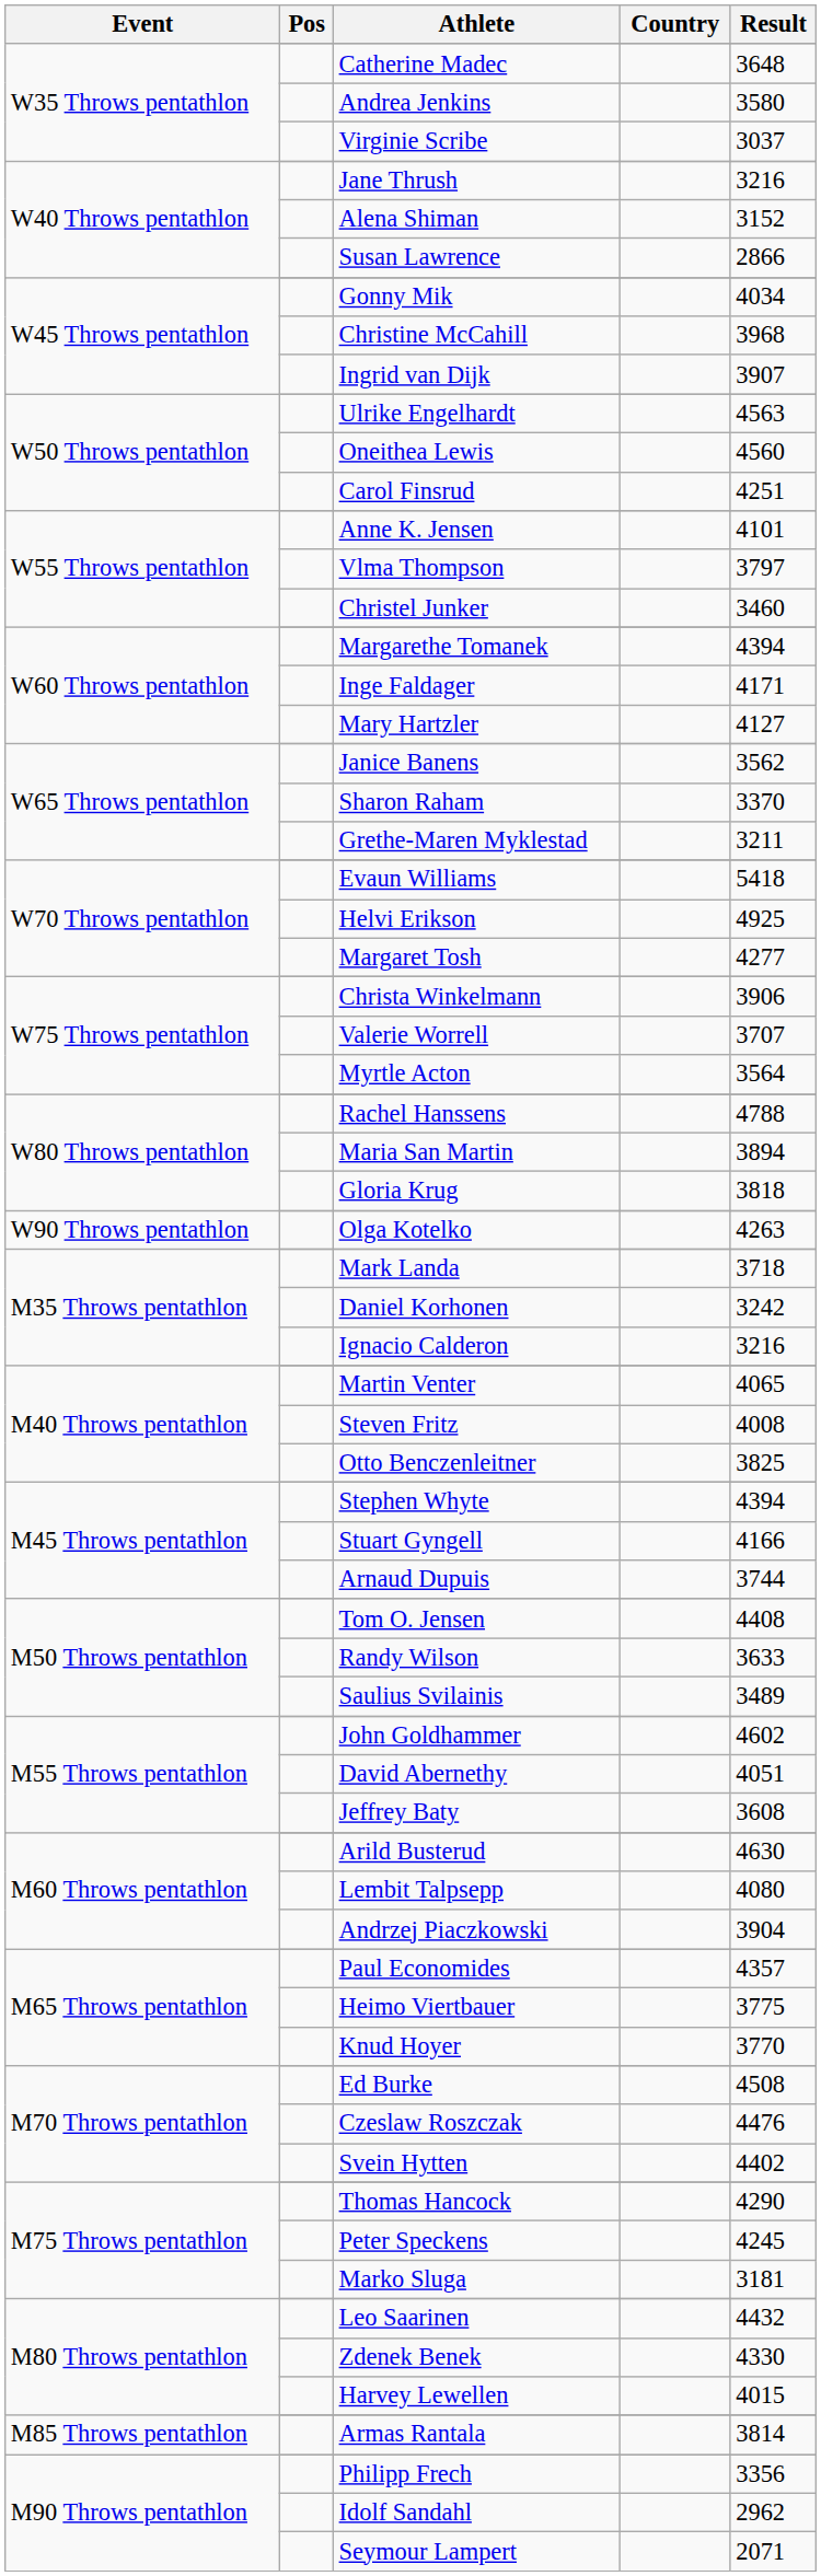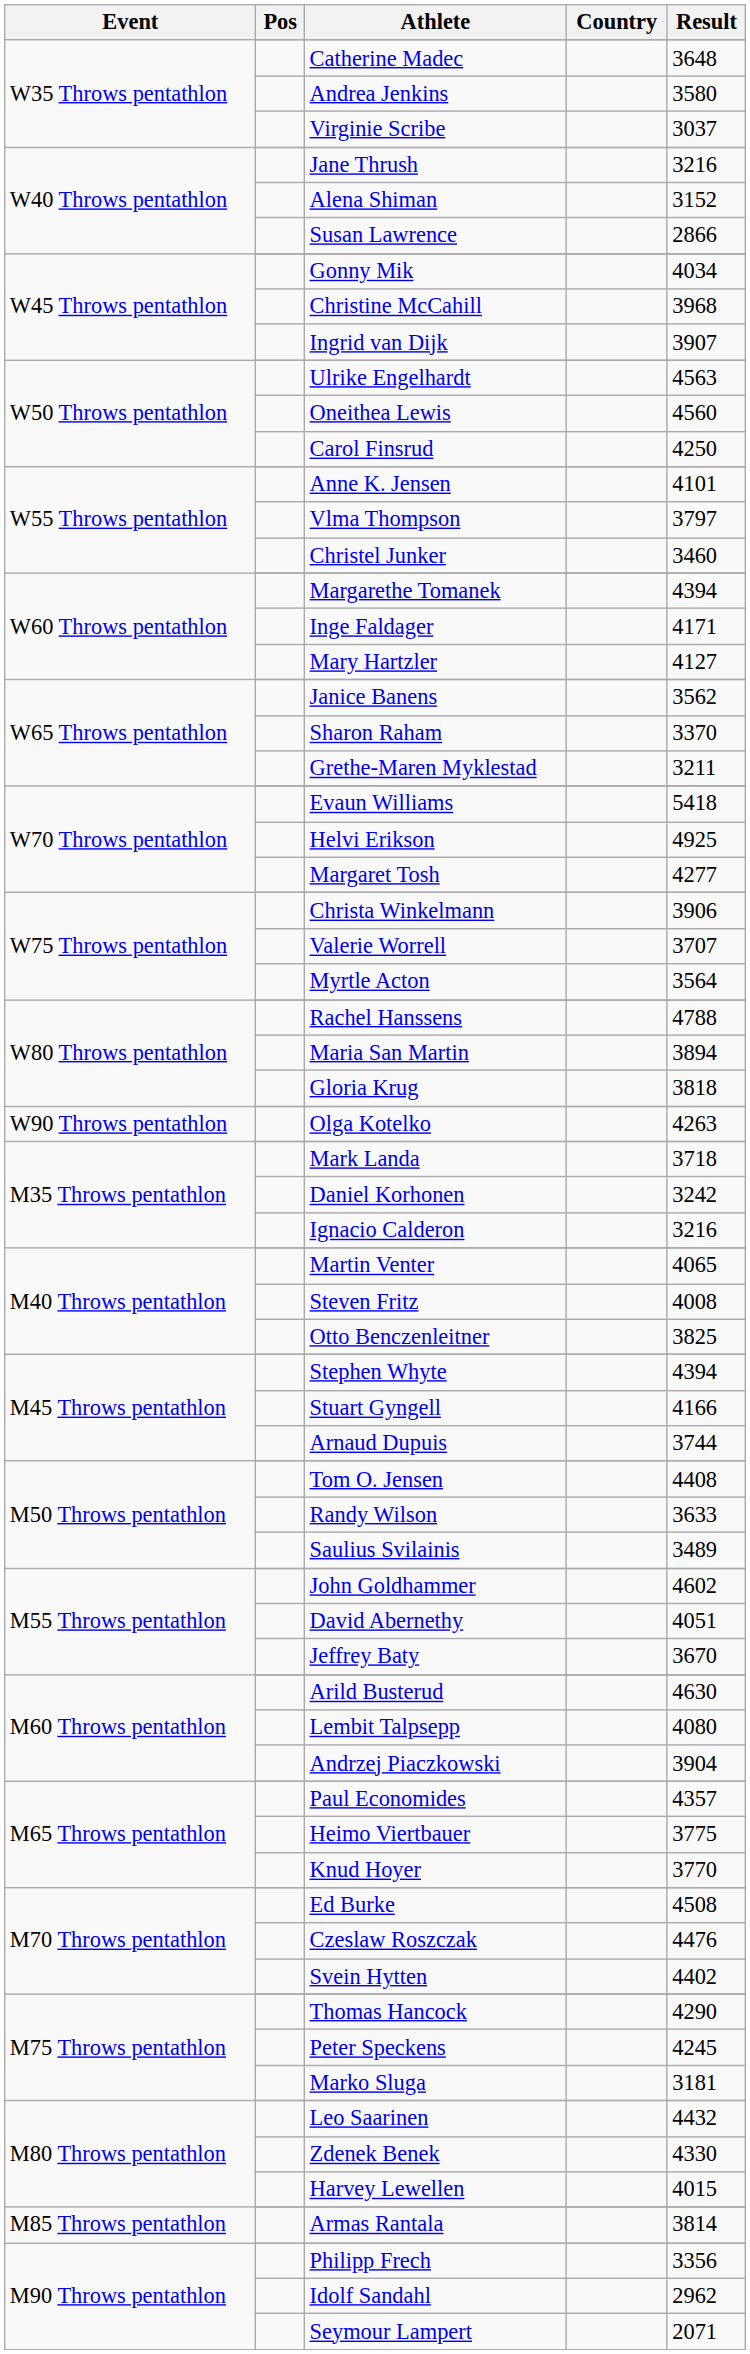 <table class="wikitable" style="width:60%;">
 <tr>
 <th>Event</th>
 <th>Pos</th>
 <th>Athlete</th>
 <th>Country</th>
 <th>Result</th>
 </tr>
 <tr>
 <td rowspan="4">W35 <a href='#'>Throws pentathlon</a></td>
 </tr>
 <tr>
 <td align=center></td>
 <td align=left><a href='#'>Catherine Madec</a></td>
 <td align=left></td>
 <td>3648</td>
 </tr>
 <tr>
 <td align=center></td>
 <td align=left><a href='#'>Andrea Jenkins</a></td>
 <td align=left></td>
 <td>3580</td>
 </tr>
 <tr>
 <td align=center></td>
 <td align=left><a href='#'>Virginie Scribe</a></td>
 <td align=left></td>
 <td>3037</td>
 </tr>
 <tr>
 <td rowspan="4">W40 <a href='#'>Throws pentathlon</a></td>
 </tr>
 <tr>
 <td align=center></td>
 <td align=left><a href='#'>Jane Thrush</a></td>
 <td align=left></td>
 <td>3216</td>
 </tr>
 <tr>
 <td align=center></td>
 <td align=left><a href='#'>Alena Shiman</a></td>
 <td align=left></td>
 <td>3152</td>
 </tr>
 <tr>
 <td align=center></td>
 <td align=left><a href='#'>Susan Lawrence</a></td>
 <td align=left></td>
 <td>2866</td>
 </tr>
 <tr>
 <td rowspan="4">W45 <a href='#'>Throws pentathlon</a></td>
 </tr>
 <tr>
 <td align=center></td>
 <td align=left><a href='#'>Gonny Mik</a></td>
 <td align=left></td>
 <td>4034</td>
 </tr>
 <tr>
 <td align=center></td>
 <td align=left><a href='#'>Christine McCahill</a></td>
 <td align=left></td>
 <td>3968</td>
 </tr>
 <tr>
 <td align=center></td>
 <td align=left><a href='#'>Ingrid van Dijk</a></td>
 <td align=left></td>
 <td>3907</td>
 </tr>
 <tr>
 <td rowspan="4">W50 <a href='#'>Throws pentathlon</a></td>
 </tr>
 <tr>
 <td align=center></td>
 <td align=left><a href='#'>Ulrike Engelhardt</a></td>
 <td align=left></td>
 <td>4563</td>
 </tr>
 <tr>
 <td align=center></td>
 <td align=left><a href='#'>Oneithea Lewis</a></td>
 <td align=left></td>
 <td>4560</td>
 </tr>
 <tr>
 <td align=center></td>
 <td align=left><a href='#'>Carol Finsrud</a></td>
 <td align=left></td>
-<td>4251</td>
+<td>4250</td>
 </tr>
 <tr>
 <td rowspan="4">W55 <a href='#'>Throws pentathlon</a></td>
 </tr>
 <tr>
 <td align=center></td>
 <td align=left><a href='#'>Anne K. Jensen</a></td>
 <td align=left></td>
 <td>4101</td>
 </tr>
 <tr>
 <td align=center></td>
 <td align=left><a href='#'>Vlma Thompson</a></td>
 <td align=left></td>
 <td>3797</td>
 </tr>
 <tr>
 <td align=center></td>
 <td align=left><a href='#'>Christel Junker</a></td>
 <td align=left></td>
 <td>3460</td>
 </tr>
 <tr>
 <td rowspan="4">W60 <a href='#'>Throws pentathlon</a></td>
 </tr>
 <tr>
 <td align=center></td>
 <td align=left><a href='#'>Margarethe Tomanek</a></td>
 <td align=left></td>
 <td>4394</td>
 </tr>
 <tr>
 <td align=center></td>
 <td align=left><a href='#'>Inge Faldager</a></td>
 <td align=left></td>
 <td>4171</td>
 </tr>
 <tr>
 <td align=center></td>
 <td align=left><a href='#'>Mary Hartzler</a></td>
 <td align=left></td>
 <td>4127</td>
 </tr>
 <tr>
 <td rowspan="4">W65 <a href='#'>Throws pentathlon</a></td>
 </tr>
 <tr>
 <td align=center></td>
 <td align=left><a href='#'>Janice Banens</a></td>
 <td align=left></td>
 <td>3562</td>
 </tr>
 <tr>
 <td align=center></td>
 <td align=left><a href='#'>Sharon Raham</a></td>
 <td align=left></td>
 <td>3370</td>
 </tr>
 <tr>
 <td align=center></td>
 <td align=left><a href='#'>Grethe-Maren Myklestad</a></td>
 <td align=left></td>
 <td>3211</td>
 </tr>
 <tr>
 <td rowspan="4">W70 <a href='#'>Throws pentathlon</a></td>
 </tr>
 <tr>
 <td align=center></td>
 <td align=left><a href='#'>Evaun Williams</a></td>
 <td align=left></td>
 <td>5418</td>
 </tr>
 <tr>
 <td align=center></td>
 <td align=left><a href='#'>Helvi Erikson</a></td>
 <td align=left></td>
 <td>4925</td>
 </tr>
 <tr>
 <td align=center></td>
 <td align=left><a href='#'>Margaret Tosh</a></td>
 <td align=left></td>
 <td>4277</td>
 </tr>
 <tr>
 <td rowspan="4">W75 <a href='#'>Throws pentathlon</a></td>
 </tr>
 <tr>
 <td align=center></td>
 <td align=left><a href='#'>Christa Winkelmann</a></td>
 <td align=left></td>
 <td>3906</td>
 </tr>
 <tr>
 <td align=center></td>
 <td align=left><a href='#'>Valerie Worrell</a></td>
 <td align=left></td>
 <td>3707</td>
 </tr>
 <tr>
 <td align=center></td>
 <td align=left><a href='#'>Myrtle Acton</a></td>
 <td align=left></td>
 <td>3564</td>
 </tr>
 <tr>
 <td rowspan="4">W80 <a href='#'>Throws pentathlon</a></td>
 </tr>
 <tr>
 <td align=center></td>
 <td align=left><a href='#'>Rachel Hanssens</a></td>
 <td align=left></td>
 <td>4788</td>
 </tr>
 <tr>
 <td align=center></td>
 <td align=left><a href='#'>Maria San Martin</a></td>
 <td align=left></td>
 <td>3894</td>
 </tr>
 <tr>
 <td align=center></td>
 <td align=left><a href='#'>Gloria Krug</a></td>
 <td align=left></td>
 <td>3818</td>
 </tr>
 <tr>
 <td rowspan="2">W90 <a href='#'>Throws pentathlon</a></td>
 </tr>
 <tr>
 <td align=center></td>
 <td align=left><a href='#'>Olga Kotelko</a></td>
 <td align=left></td>
 <td>4263</td>
 </tr>
 <tr>
 <td rowspan="4">M35 <a href='#'>Throws pentathlon</a></td>
 </tr>
 <tr>
 <td align=center></td>
 <td align=left><a href='#'>Mark Landa</a></td>
 <td align=left></td>
 <td>3718</td>
 </tr>
 <tr>
 <td align=center></td>
 <td align=left><a href='#'>Daniel Korhonen</a></td>
 <td align=left></td>
 <td>3242</td>
 </tr>
 <tr>
 <td align=center></td>
 <td align=left><a href='#'>Ignacio Calderon</a></td>
 <td align=left></td>
 <td>3216</td>
 </tr>
 <tr>
 <td rowspan="4">M40 <a href='#'>Throws pentathlon</a></td>
 </tr>
 <tr>
 <td align=center></td>
 <td align=left><a href='#'>Martin Venter</a></td>
 <td align=left></td>
 <td>4065</td>
 </tr>
 <tr>
 <td align=center></td>
 <td align=left><a href='#'>Steven Fritz</a></td>
 <td align=left></td>
 <td>4008</td>
 </tr>
 <tr>
 <td align=center></td>
 <td align=left><a href='#'>Otto Benczenleitner</a></td>
 <td align=left></td>
 <td>3825</td>
 </tr>
 <tr>
 <td rowspan="4">M45 <a href='#'>Throws pentathlon</a></td>
 </tr>
 <tr>
 <td align=center></td>
 <td align=left><a href='#'>Stephen Whyte</a></td>
 <td align=left></td>
 <td>4394</td>
 </tr>
 <tr>
 <td align=center></td>
 <td align=left><a href='#'>Stuart Gyngell</a></td>
 <td align=left></td>
 <td>4166</td>
 </tr>
 <tr>
 <td align=center></td>
 <td align=left><a href='#'>Arnaud Dupuis</a></td>
 <td align=left></td>
 <td>3744</td>
 </tr>
 <tr>
 <td rowspan="4">M50 <a href='#'>Throws pentathlon</a></td>
 </tr>
 <tr>
 <td align=center></td>
 <td align=left><a href='#'>Tom O. Jensen</a></td>
 <td align=left></td>
 <td>4408</td>
 </tr>
 <tr>
 <td align=center></td>
 <td align=left><a href='#'>Randy Wilson</a></td>
 <td align=left></td>
 <td>3633</td>
 </tr>
 <tr>
 <td align=center></td>
 <td align=left><a href='#'>Saulius Svilainis</a></td>
 <td align=left></td>
 <td>3489</td>
 </tr>
 <tr>
 <td rowspan="4">M55 <a href='#'>Throws pentathlon</a></td>
 </tr>
 <tr>
 <td align=center></td>
 <td align=left><a href='#'>John Goldhammer</a></td>
 <td align=left></td>
 <td>4602</td>
 </tr>
 <tr>
 <td align=center></td>
 <td align=left><a href='#'>David Abernethy</a></td>
 <td align=left></td>
 <td>4051</td>
 </tr>
 <tr>
 <td align=center></td>
 <td align=left><a href='#'>Jeffrey Baty</a></td>
 <td align=left></td>
-<td>3608</td>
+<td>3670</td>
 </tr>
 <tr>
 <td rowspan="4">M60 <a href='#'>Throws pentathlon</a></td>
 </tr>
 <tr>
 <td align=center></td>
 <td align=left><a href='#'>Arild Busterud</a></td>
 <td align=left></td>
 <td>4630</td>
 </tr>
 <tr>
 <td align=center></td>
 <td align=left><a href='#'>Lembit Talpsepp</a></td>
 <td align=left></td>
 <td>4080</td>
 </tr>
 <tr>
 <td align=center></td>
 <td align=left><a href='#'>Andrzej Piaczkowski</a></td>
 <td align=left></td>
 <td>3904</td>
 </tr>
 <tr>
 <td rowspan="4">M65 <a href='#'>Throws pentathlon</a></td>
 </tr>
 <tr>
 <td align=center></td>
 <td align=left><a href='#'>Paul Economides</a></td>
 <td align=left></td>
 <td>4357</td>
 </tr>
 <tr>
 <td align=center></td>
 <td align=left><a href='#'>Heimo Viertbauer</a></td>
 <td align=left></td>
 <td>3775</td>
 </tr>
 <tr>
 <td align=center></td>
 <td align=left><a href='#'>Knud Hoyer</a></td>
 <td align=left></td>
 <td>3770</td>
 </tr>
 <tr>
 <td rowspan="4">M70 <a href='#'>Throws pentathlon</a></td>
 </tr>
 <tr>
 <td align=center></td>
 <td align=left><a href='#'>Ed Burke</a></td>
 <td align=left></td>
 <td>4508</td>
 </tr>
 <tr>
 <td align=center></td>
 <td align=left><a href='#'>Czeslaw Roszczak</a></td>
 <td align=left></td>
 <td>4476</td>
 </tr>
 <tr>
 <td align=center></td>
 <td align=left><a href='#'>Svein Hytten</a></td>
 <td align=left></td>
 <td>4402</td>
 </tr>
 <tr>
 <td rowspan="4">M75 <a href='#'>Throws pentathlon</a></td>
 </tr>
 <tr>
 <td align=center></td>
 <td align=left><a href='#'>Thomas Hancock</a></td>
 <td align=left></td>
 <td>4290</td>
 </tr>
 <tr>
 <td align=center></td>
 <td align=left><a href='#'>Peter Speckens</a></td>
 <td align=left></td>
 <td>4245</td>
 </tr>
 <tr>
 <td align=center></td>
 <td align=left><a href='#'>Marko Sluga</a></td>
 <td align=left></td>
 <td>3181</td>
 </tr>
 <tr>
 <td rowspan="4">M80 <a href='#'>Throws pentathlon</a></td>
 </tr>
 <tr>
 <td align=center></td>
 <td align=left><a href='#'>Leo Saarinen</a></td>
 <td align=left></td>
 <td>4432</td>
 </tr>
 <tr>
 <td align=center></td>
 <td align=left><a href='#'>Zdenek Benek</a></td>
 <td align=left></td>
 <td>4330</td>
 </tr>
 <tr>
 <td align=center></td>
 <td align=left><a href='#'>Harvey Lewellen</a></td>
 <td align=left></td>
 <td>4015</td>
 </tr>
 <tr>
 <td rowspan="2">M85 <a href='#'>Throws pentathlon</a></td>
 </tr>
 <tr>
 <td align=center></td>
 <td align=left><a href='#'>Armas Rantala</a></td>
 <td align=left></td>
 <td>3814</td>
 </tr>
 <tr>
 <td rowspan="4">M90 <a href='#'>Throws pentathlon</a></td>
 </tr>
 <tr>
 <td align=center></td>
 <td align=left><a href='#'>Philipp Frech</a></td>
 <td align=left></td>
 <td>3356</td>
 </tr>
 <tr>
 <td align=center></td>
 <td align=left><a href='#'>Idolf Sandahl</a></td>
 <td align=left></td>
 <td>2962</td>
 </tr>
 <tr>
 <td align=center></td>
 <td align=left><a href='#'>Seymour Lampert</a></td>
 <td align=left></td>
 <td>2071</td>
 </tr>
 </table>
